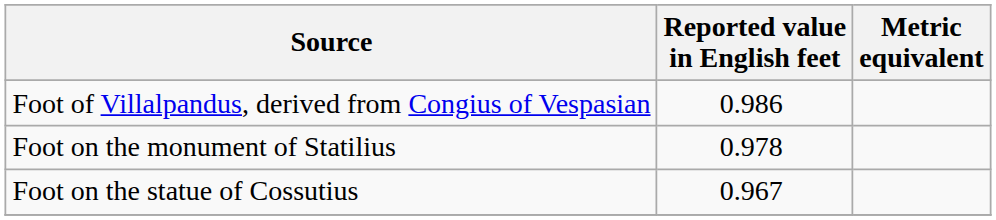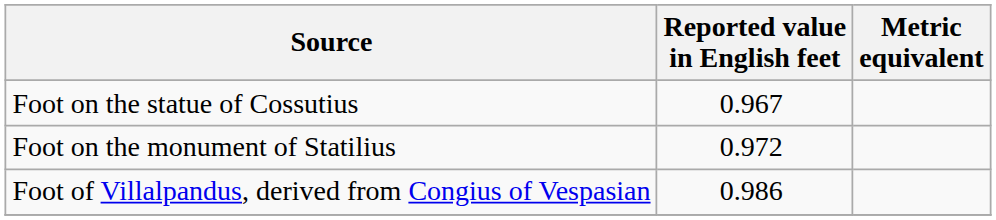 <table class="wikitable" style="margin: 1em auto 1em auto">
 <tr>
 <th>Source</th>
 <th>Reported value<br>in English feet</th>
 <th>Metric<br>equivalent</th>
 </tr>
 <tr>
+<td>Foot on the statue of Cossutius</td>
+<td align="center">0.967 </td>
+<td align="right"></td>
+</tr>
+<tr>
+<td>Foot on the monument of Statilius</td>
+<td align="center">0.972 </td>
+<td align="right"></td>
+</tr>
+<tr>
 <td>Foot of <a href='#'>Villalpandus</a>, derived from <a href='#'>Congius of Vespasian</a></td>
 <td align="center">0.986 </td>
 <td align="right"></td>
 </tr>
 <tr>
-<td>Foot on the monument of Statilius</td>
-<td align="center">0.978 </td>
-<td align="right"></td>
-</tr>
-<tr>
-<td>Foot on the statue of Cossutius</td>
-<td align="center">0.967 </td>
-<td align="right"></td>
-</tr>
-<tr>
 </tr>
 </table>
